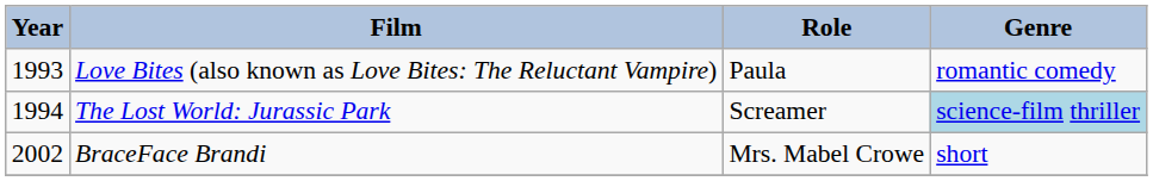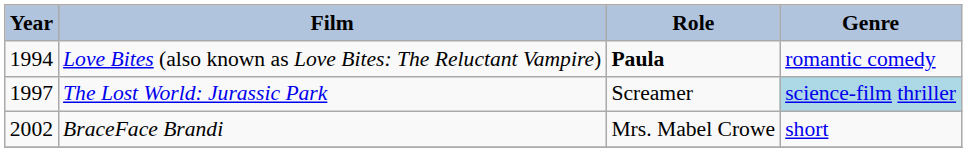 <table class="wikitable" style="font-size:90%;">
 <tr>
 <th style="background:#B0C4DE;">Year</th>
 <th style="background:#B0C4DE;">Film</th>
 <th style="background:#B0C4DE;">Role</th>
 <th style="background:#B0C4DE;">Genre</th>
 </tr>
 <tr>
-<td>1993</td>
+<td>1994</td>
 <td><em><a href='#'>Love Bites</a></em> (also known as <em>Love Bites: The Reluctant Vampire</em>)</td>
-<td>Paula</td>
+<td><strong>Paula</strong></td>
 <td><a href='#'>romantic comedy</a></td>
 </tr>
 <tr>
-<td>1994</td>
+<td>1997</td>
 <td><em><a href='#'>The Lost World: Jurassic Park</a></em></td>
 <td>Screamer</td>
 <td style="background: lightblue;"><a href='#'>science-film</a> <a href='#'>thriller</a></td>
 </tr>
 <tr>
 <td>2002</td>
 <td><em>BraceFace Brandi</em></td>
 <td>Mrs. Mabel Crowe</td>
 <td><a href='#'>short</a></td>
 </tr>
 <tr>
 </tr>
 </table>
